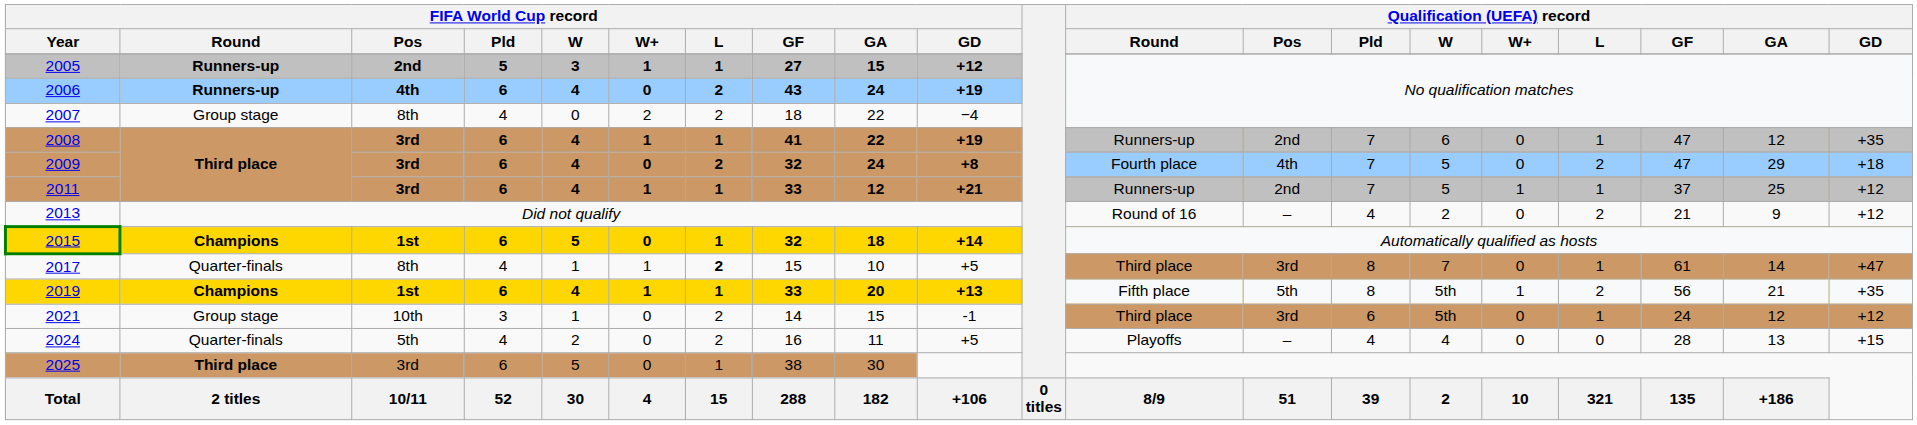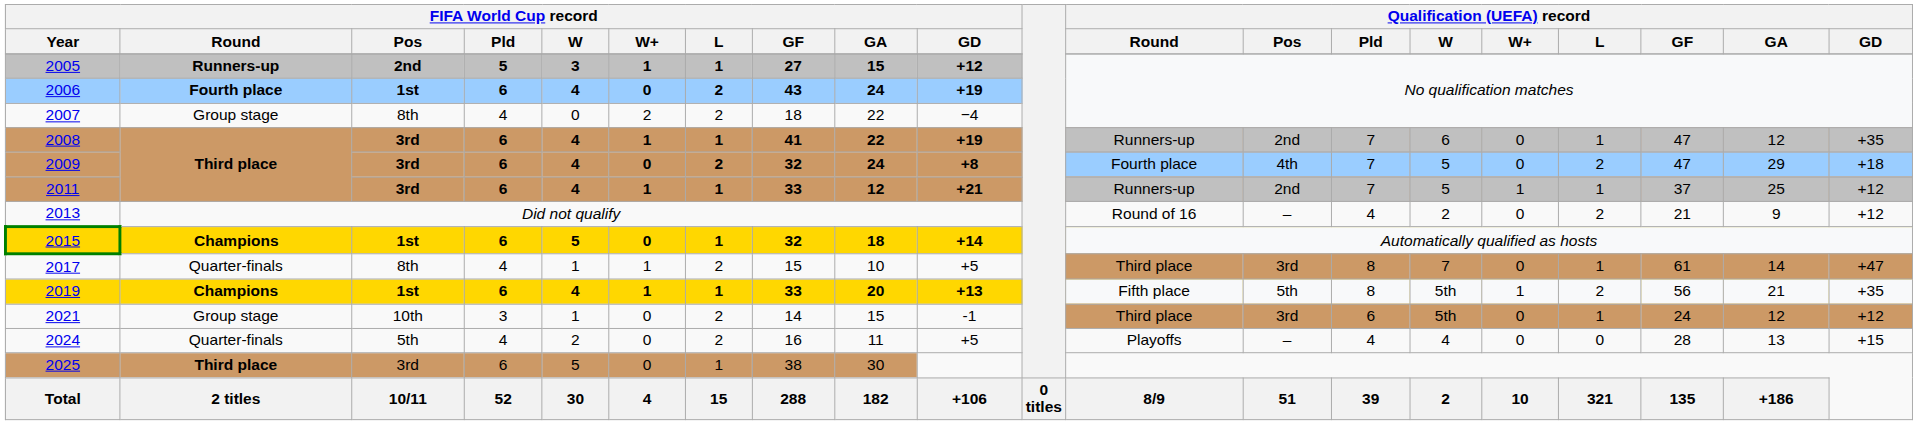 <table class="wikitable" style="text-align: center;">
 <tr>
 <th colspan=10><a href='#'>FIFA World Cup</a> record</th>
 <th width=1% rowspan="16"></th>
 <th colspan=10><a href='#'>Qualification (UEFA)</a> record</th>
 </tr>
 <tr>
 <th width=40>Year</th>
 <th width=50>Round</th>
 <th width=20>Pos</th>
 <th width=20>Pld</th>
 <th width=20>W</th>
 <th width=20>W+</th>
 <th width=20>L</th>
 <th width=20>GF</th>
 <th width=20>GA</th>
 <th width=20>GD</th>
 <th width=50>Round</th>
 <th width=20>Pos</th>
 <th width=20>Pld</th>
 <th width=20>W</th>
 <th width=20>W+</th>
 <th width=20>L</th>
 <th width=20>GF</th>
 <th width=20>GA</th>
 <th width=20>GD</th>
 </tr>
 <tr>
 </tr>
 <tr style="background:silver;">
 <td> <a href='#'>2005</a></td>
 <td><strong>Runners-up</strong></td>
 <td><strong>2nd</strong></td>
 <td><strong>5</strong></td>
 <td><strong>3</strong></td>
 <td><strong>1</strong></td>
 <td><strong>1</strong></td>
 <td><strong>27</strong></td>
 <td><strong>15</strong></td>
 <td><strong>+12</strong></td>
 <td rowspan=3 colspan=9 style="background:#F8F9FA;"><em>No qualification matches</em></td>
 </tr>
 <tr style="background:#9acdff;">
 <td> <a href='#'>2006</a></td>
-<td><strong>Runners-up</strong></td>
-<td><strong>4th</strong></td>
+<td><strong>Fourth place</strong></td>
+<td><strong>1st</strong></td>
 <td><strong>6</strong></td>
 <td><strong>4</strong></td>
 <td><strong>0</strong></td>
 <td><strong>2</strong></td>
 <td><strong>43</strong></td>
 <td><strong>24</strong></td>
 <td><strong>+19</strong></td>
 </tr>
 <tr>
 <td> <a href='#'>2007</a></td>
 <td>Group stage</td>
 <td>8th</td>
 <td>4</td>
 <td>0</td>
 <td>2</td>
 <td>2</td>
 <td>18</td>
 <td>22</td>
 <td>−4</td>
 </tr>
 <tr style="background:#c96;">
 <td> <a href='#'>2008</a></td>
 <td rowspan=3><strong>Third place</strong></td>
 <td><strong>3rd</strong></td>
 <td><strong>6</strong></td>
 <td><strong>4</strong></td>
 <td><strong>1</strong></td>
 <td><strong>1</strong></td>
 <td><strong>41</strong></td>
 <td><strong>22</strong></td>
 <td><strong>+19</strong></td>
 <td style="background:silver;">Runners-up</td>
 <td style="background:silver;">2nd</td>
 <td style="background:silver;">7</td>
 <td style="background:silver;">6</td>
 <td style="background:silver;">0</td>
 <td style="background:silver;">1</td>
 <td style="background:silver;">47</td>
 <td style="background:silver;">12</td>
 <td style="background:silver;">+35</td>
 </tr>
 <tr style="background:#c96;">
 <td> <a href='#'>2009</a></td>
 <td><strong>3rd</strong></td>
 <td><strong>6</strong></td>
 <td><strong>4</strong></td>
 <td><strong>0</strong></td>
 <td><strong>2</strong></td>
 <td><strong>32</strong></td>
 <td><strong>24</strong></td>
 <td><strong>+8</strong></td>
 <td style="background:#9acdff;">Fourth place</td>
 <td style="background:#9acdff;">4th</td>
 <td style="background:#9acdff;">7</td>
 <td style="background:#9acdff;">5</td>
 <td style="background:#9acdff;">0</td>
 <td style="background:#9acdff;">2</td>
 <td style="background:#9acdff;">47</td>
 <td style="background:#9acdff;">29</td>
 <td style="background:#9acdff;">+18</td>
 </tr>
 <tr style="background:#c96;">
 <td> <a href='#'>2011</a></td>
 <td><strong>3rd</strong></td>
 <td><strong>6</strong></td>
 <td><strong>4</strong></td>
 <td><strong>1</strong></td>
 <td><strong>1</strong></td>
 <td><strong>33</strong></td>
 <td><strong>12</strong></td>
 <td><strong>+21</strong></td>
 <td style="background:silver;">Runners-up</td>
 <td style="background:silver;">2nd</td>
 <td style="background:silver;">7</td>
 <td style="background:silver;">5</td>
 <td style="background:silver;">1</td>
 <td style="background:silver;">1</td>
 <td style="background:silver;">37</td>
 <td style="background:silver;">25</td>
 <td style="background:silver;">+12</td>
 </tr>
 <tr>
 <td> <a href='#'>2013</a></td>
 <td colspan=9><em>Did not qualify</em></td>
 <td>Round of 16</td>
 <td>–</td>
 <td>4</td>
 <td>2</td>
 <td>0</td>
 <td>2</td>
 <td>21</td>
 <td>9</td>
 <td>+12</td>
 </tr>
 <tr style="background:gold;">
 <td style="border: 3px solid green"> <a href='#'>2015</a></td>
 <td><strong>Champions</strong></td>
 <td><strong>1st</strong></td>
 <td><strong>6</strong></td>
 <td><strong>5</strong></td>
 <td><strong>0</strong></td>
 <td><strong>1</strong></td>
 <td><strong>32</strong></td>
 <td><strong>18</strong></td>
 <td><strong>+14</strong></td>
 <td colspan=9 bgcolor=#F8F9FA><em>Automatically qualified as hosts</em></td>
 </tr>
 <tr>
 <td> <a href='#'>2017</a></td>
 <td>Quarter-finals</td>
 <td>8th</td>
 <td>4</td>
 <td>1</td>
 <td>1</td>
-<td><strong>2</strong></td>
+<td>2</td>
 <td>15</td>
 <td>10</td>
 <td>+5</td>
 <td style="background:#c96;">Third place</td>
 <td style="background:#c96;">3rd</td>
 <td style="background:#c96;">8</td>
 <td style="background:#c96;">7</td>
 <td style="background:#c96;">0</td>
 <td style="background:#c96;">1</td>
 <td style="background:#c96;">61</td>
 <td style="background:#c96;">14</td>
 <td style="background:#c96;">+47</td>
 </tr>
 <tr style="background:gold;">
 <td> <a href='#'>2019</a></td>
 <td><strong>Champions</strong></td>
 <td><strong>1st</strong></td>
 <td><strong>6</strong></td>
 <td><strong>4</strong></td>
 <td><strong>1</strong></td>
 <td><strong>1</strong></td>
 <td><strong>33</strong></td>
 <td><strong>20</strong></td>
 <td><strong>+13</strong></td>
 <td style="background:#F8F9FA;">Fifth place</td>
 <td style="background:#F8F9FA;">5th</td>
 <td style="background:#F8F9FA;">8</td>
 <td style="background:#F8F9FA;">5th</td>
 <td style="background:#F8F9FA;">1</td>
 <td style="background:#F8F9FA;">2</td>
 <td style="background:#F8F9FA;">56</td>
 <td style="background:#F8F9FA;">21</td>
 <td style="background:#F8F9FA;">+35</td>
 </tr>
 <tr>
 <td> <a href='#'>2021</a></td>
 <td>Group stage</td>
 <td>10th</td>
 <td>3</td>
 <td>1</td>
 <td>0</td>
 <td>2</td>
 <td>14</td>
 <td>15</td>
 <td>-1</td>
 <td style="background:#c96;">Third place</td>
 <td style="background:#c96;">3rd</td>
 <td style="background:#c96;">6</td>
 <td style="background:#c96;">5th</td>
 <td style="background:#c96;">0</td>
 <td style="background:#c96;">1</td>
 <td style="background:#c96;">24</td>
 <td style="background:#c96;">12</td>
 <td style="background:#c96;">+12</td>
 </tr>
 <tr>
 <td> <a href='#'>2024</a></td>
 <td>Quarter-finals</td>
 <td>5th</td>
 <td>4</td>
 <td>2</td>
 <td>0</td>
 <td>2</td>
 <td>16</td>
 <td>11</td>
 <td>+5</td>
 <td>Playoffs</td>
 <td>–</td>
 <td>4</td>
 <td>4</td>
 <td>0</td>
 <td>0</td>
 <td>28</td>
 <td>13</td>
 <td>+15</td>
 </tr>
 <tr |- style="background:#c96;">
 <td> <a href='#'>2025</a></td>
 <td><strong>Third place</strong></td>
 <td>3rd</td>
 <td>6</td>
 <td>5</td>
 <td>0</td>
 <td>1</td>
 <td>38</td>
 <td>30</td>
 </tr>
 <tr>
 <th>Total</th>
 <th>2 titles</th>
 <th>10/11</th>
 <th>52</th>
 <th>30</th>
 <th>4</th>
 <th>15</th>
 <th>288</th>
 <th>182</th>
 <th>+106</th>
 <th>0 titles</th>
 <th>8/9</th>
 <th>51</th>
 <th>39</th>
 <th>2</th>
 <th>10</th>
 <th>321</th>
 <th>135</th>
 <th>+186</th>
 </tr>
 </table>
